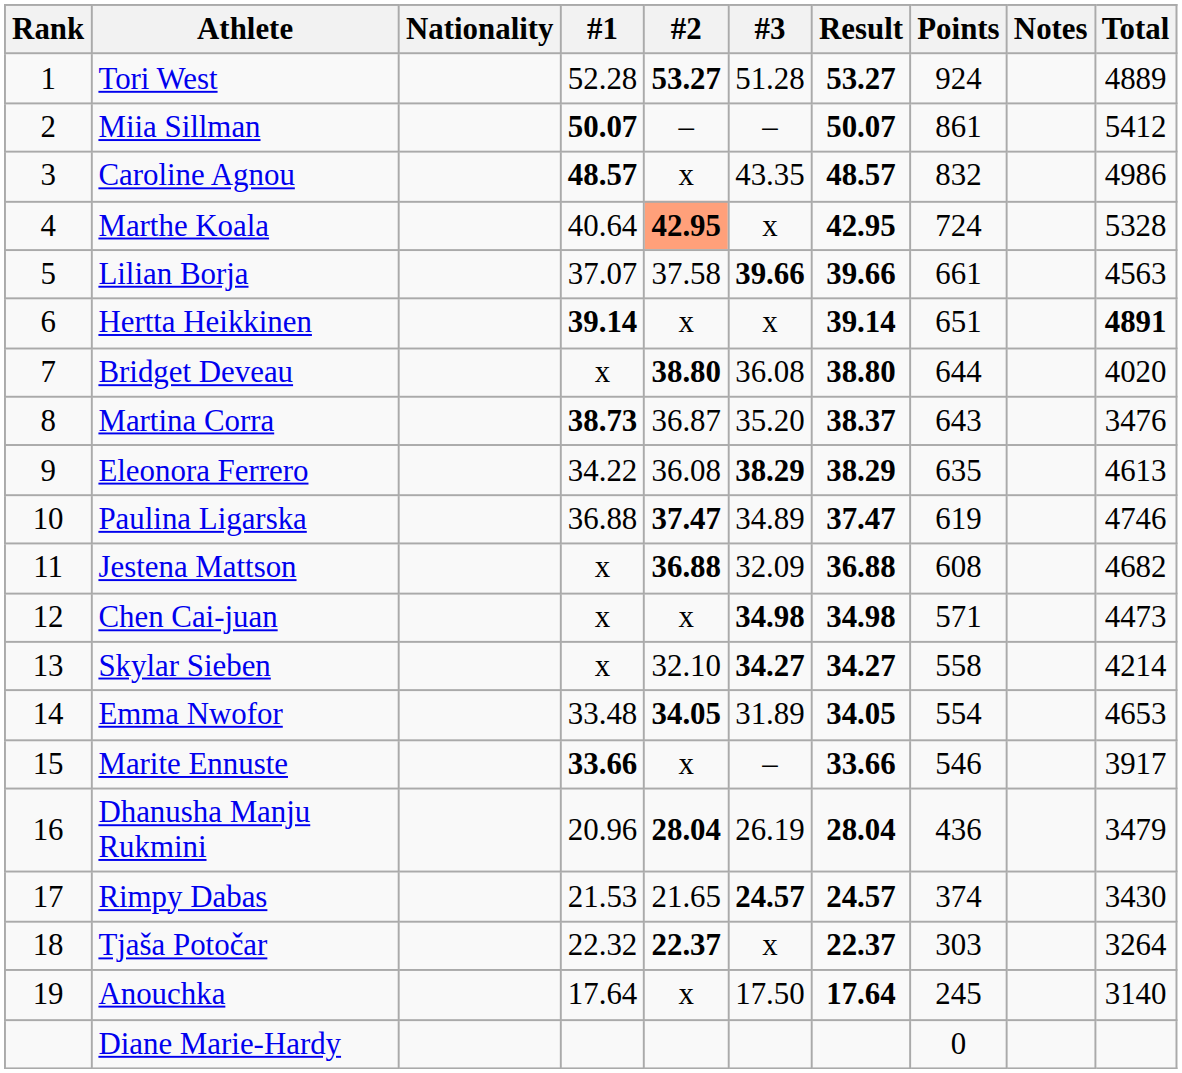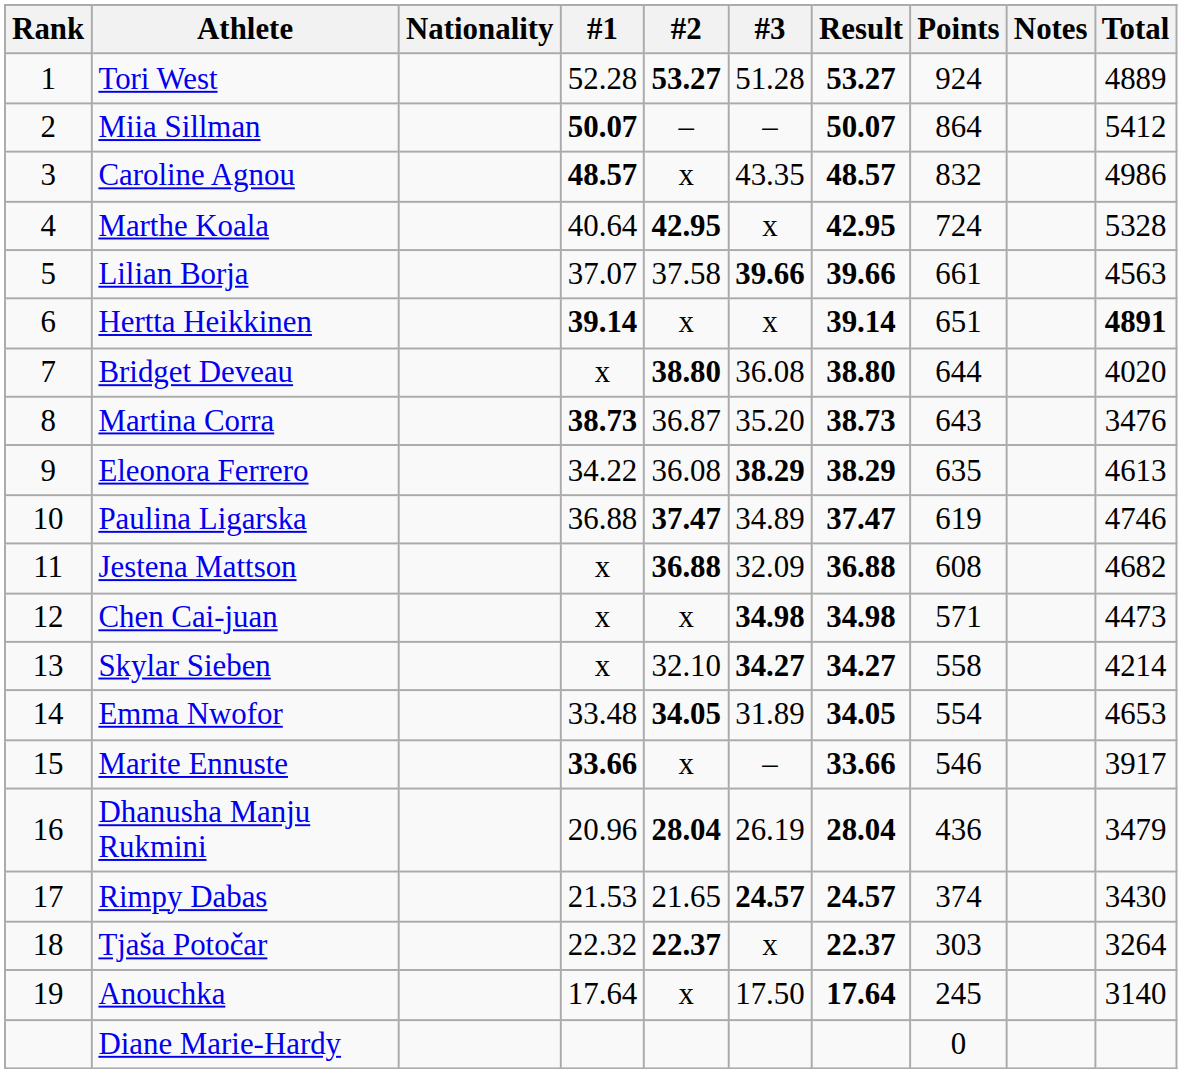 <table class="wikitable sortable" style="text-align:center">
 <tr>
 <th>Rank</th>
 <th>Athlete</th>
 <th>Nationality</th>
 <th>#1</th>
 <th>#2</th>
 <th>#3</th>
 <th>Result</th>
 <th>Points</th>
 <th>Notes</th>
 <th>Total</th>
 </tr>
 <tr>
 <td>1</td>
 <td align=left><a href='#'>Tori West</a></td>
 <td align=left></td>
 <td>52.28</td>
 <td><strong>53.27</strong></td>
 <td>51.28</td>
 <td><strong>53.27</strong></td>
 <td>924</td>
 <td></td>
 <td>4889</td>
 </tr>
 <tr>
 <td>2</td>
 <td align=left><a href='#'>Miia Sillman</a></td>
 <td align=left></td>
 <td><strong>50.07</strong></td>
 <td>–</td>
 <td>–</td>
 <td><strong>50.07</strong></td>
-<td>861</td>
+<td>864</td>
 <td></td>
 <td>5412</td>
 </tr>
 <tr>
 <td>3</td>
 <td align=left><a href='#'>Caroline Agnou</a></td>
 <td align=left></td>
 <td><strong>48.57</strong></td>
 <td>x</td>
 <td>43.35</td>
 <td><strong>48.57</strong></td>
 <td>832</td>
 <td></td>
 <td>4986</td>
 </tr>
 <tr>
 <td>4</td>
 <td align=left><a href='#'>Marthe Koala</a></td>
 <td align=left></td>
 <td>40.64</td>
-<td style="background: lightsalmon;"><strong>42.95</strong></td>
+<td><strong>42.95</strong></td>
 <td>x</td>
 <td><strong>42.95</strong></td>
 <td>724</td>
 <td></td>
 <td>5328</td>
 </tr>
 <tr>
 <td>5</td>
 <td align=left><a href='#'>Lilian Borja</a></td>
 <td align=left></td>
 <td>37.07</td>
 <td>37.58</td>
 <td><strong>39.66</strong></td>
 <td><strong>39.66</strong></td>
 <td>661</td>
 <td></td>
 <td>4563</td>
 </tr>
 <tr>
 <td>6</td>
 <td align=left><a href='#'>Hertta Heikkinen</a></td>
 <td align=left></td>
 <td><strong>39.14</strong></td>
 <td>x</td>
 <td>x</td>
 <td><strong>39.14</strong></td>
 <td>651</td>
 <td></td>
 <td><strong>4891</strong></td>
 </tr>
 <tr>
 <td>7</td>
 <td align=left><a href='#'>Bridget Deveau</a></td>
 <td align=left></td>
 <td>x</td>
 <td><strong>38.80</strong></td>
 <td>36.08</td>
 <td><strong>38.80</strong></td>
 <td>644</td>
 <td></td>
 <td>4020</td>
 </tr>
 <tr>
 <td>8</td>
 <td align=left><a href='#'>Martina Corra</a></td>
 <td align=left></td>
 <td><strong>38.73</strong></td>
 <td>36.87</td>
 <td>35.20</td>
-<td><strong>38.37</strong></td>
+<td><strong>38.73</strong></td>
 <td>643</td>
 <td></td>
 <td>3476</td>
 </tr>
 <tr>
 <td>9</td>
 <td align=left><a href='#'>Eleonora Ferrero</a></td>
 <td align=left></td>
 <td>34.22</td>
 <td>36.08</td>
 <td><strong>38.29</strong></td>
 <td><strong>38.29</strong></td>
 <td>635</td>
 <td></td>
 <td>4613</td>
 </tr>
 <tr>
 <td>10</td>
 <td align=left><a href='#'>Paulina Ligarska</a></td>
 <td align=left></td>
 <td>36.88</td>
 <td><strong>37.47</strong></td>
 <td>34.89</td>
 <td><strong>37.47</strong></td>
 <td>619</td>
 <td></td>
 <td>4746</td>
 </tr>
 <tr>
 <td>11</td>
 <td align=left><a href='#'>Jestena Mattson</a></td>
 <td align=left></td>
 <td>x</td>
 <td><strong>36.88</strong></td>
 <td>32.09</td>
 <td><strong>36.88</strong></td>
 <td>608</td>
 <td></td>
 <td>4682</td>
 </tr>
 <tr>
 <td>12</td>
 <td align=left><a href='#'>Chen Cai-juan</a></td>
 <td align=left></td>
 <td>x</td>
 <td>x</td>
 <td><strong>34.98</strong></td>
 <td><strong>34.98</strong></td>
 <td>571</td>
 <td></td>
 <td>4473</td>
 </tr>
 <tr>
 <td>13</td>
 <td align=left><a href='#'>Skylar Sieben</a></td>
 <td align=left></td>
 <td>x</td>
 <td>32.10</td>
 <td><strong>34.27</strong></td>
 <td><strong>34.27</strong></td>
 <td>558</td>
 <td></td>
 <td>4214</td>
 </tr>
 <tr>
 <td>14</td>
 <td align=left><a href='#'>Emma Nwofor</a></td>
 <td align=left></td>
 <td>33.48</td>
 <td><strong>34.05</strong></td>
 <td>31.89</td>
 <td><strong>34.05</strong></td>
 <td>554</td>
 <td></td>
 <td>4653</td>
 </tr>
 <tr>
 <td>15</td>
 <td align=left><a href='#'>Marite Ennuste</a></td>
 <td align=left></td>
 <td><strong>33.66</strong></td>
 <td>x</td>
 <td>–</td>
 <td><strong>33.66</strong></td>
 <td>546</td>
 <td></td>
 <td>3917</td>
 </tr>
 <tr>
 <td>16</td>
 <td align=left><a href='#'>Dhanusha Manju Rukmini</a></td>
 <td align=left></td>
 <td>20.96</td>
 <td><strong>28.04</strong></td>
 <td>26.19</td>
 <td><strong>28.04</strong></td>
 <td>436</td>
 <td></td>
 <td>3479</td>
 </tr>
 <tr>
 <td>17</td>
 <td align=left><a href='#'>Rimpy Dabas</a></td>
 <td align=left></td>
 <td>21.53</td>
 <td>21.65</td>
 <td><strong>24.57</strong></td>
 <td><strong>24.57</strong></td>
 <td>374</td>
 <td></td>
 <td>3430</td>
 </tr>
 <tr>
 <td>18</td>
 <td align=left><a href='#'>Tjaša Potočar</a></td>
 <td align=left></td>
 <td>22.32</td>
 <td><strong>22.37</strong></td>
 <td>x</td>
 <td><strong>22.37</strong></td>
 <td>303</td>
 <td></td>
 <td>3264</td>
 </tr>
 <tr>
 <td>19</td>
 <td align=left><a href='#'>Anouchka</a></td>
 <td align=left></td>
 <td>17.64</td>
 <td>x</td>
 <td>17.50</td>
 <td><strong>17.64</strong></td>
 <td>245</td>
 <td></td>
 <td>3140</td>
 </tr>
 <tr>
 <td></td>
 <td align=left><a href='#'>Diane Marie-Hardy</a></td>
 <td align=left></td>
 <td></td>
 <td></td>
 <td></td>
 <td><strong></strong></td>
 <td>0</td>
 <td></td>
 <td></td>
 </tr>
 </table>
